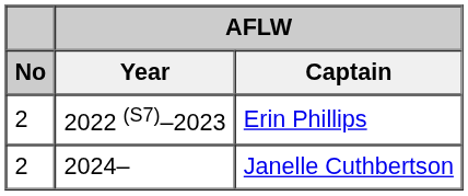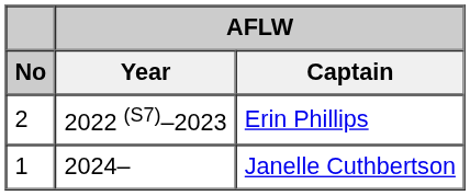 <table border="1" cellspacing="0" cellpadding="5">
 <tr bgcolor="#cccccc">
 </tr>
 <tr style="background:#cccccc;">
 <th></th>
 <th colspan="2">AFLW</th>
 </tr>
 <tr style="background:#cccccc;">
 <th>No</th>
 <th style="text-align:center; background:#f0f0f0;"><strong>Year</strong></th>
 <th style="text-align:center; background:#f0f0f0;"><strong>Captain</strong></th>
 </tr>
 <tr>
 <td>2</td>
 <td>2022 <sup>(S7)</sup>–2023</td>
 <td><a href='#'>Erin Phillips</a></td>
 </tr>
 <tr>
-<td>2</td>
+<td>1</td>
 <td>2024–</td>
 <td><a href='#'>Janelle Cuthbertson</a></td>
 </tr>
 </table>
